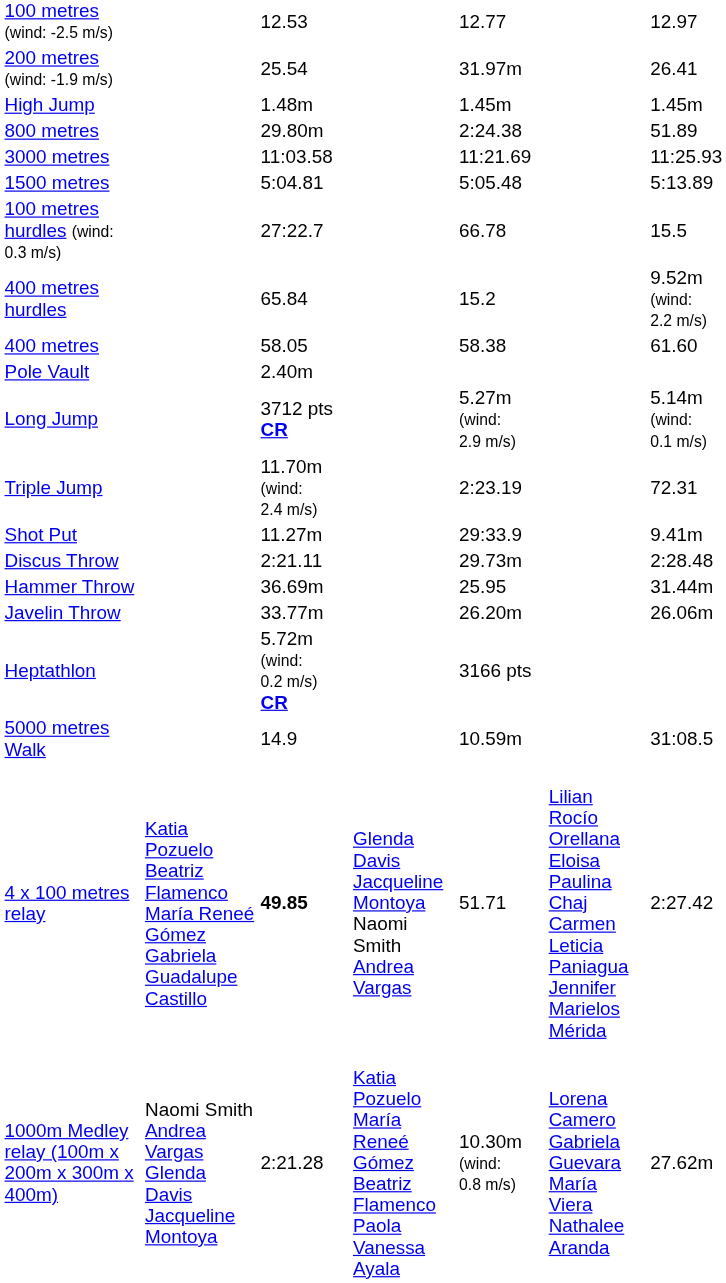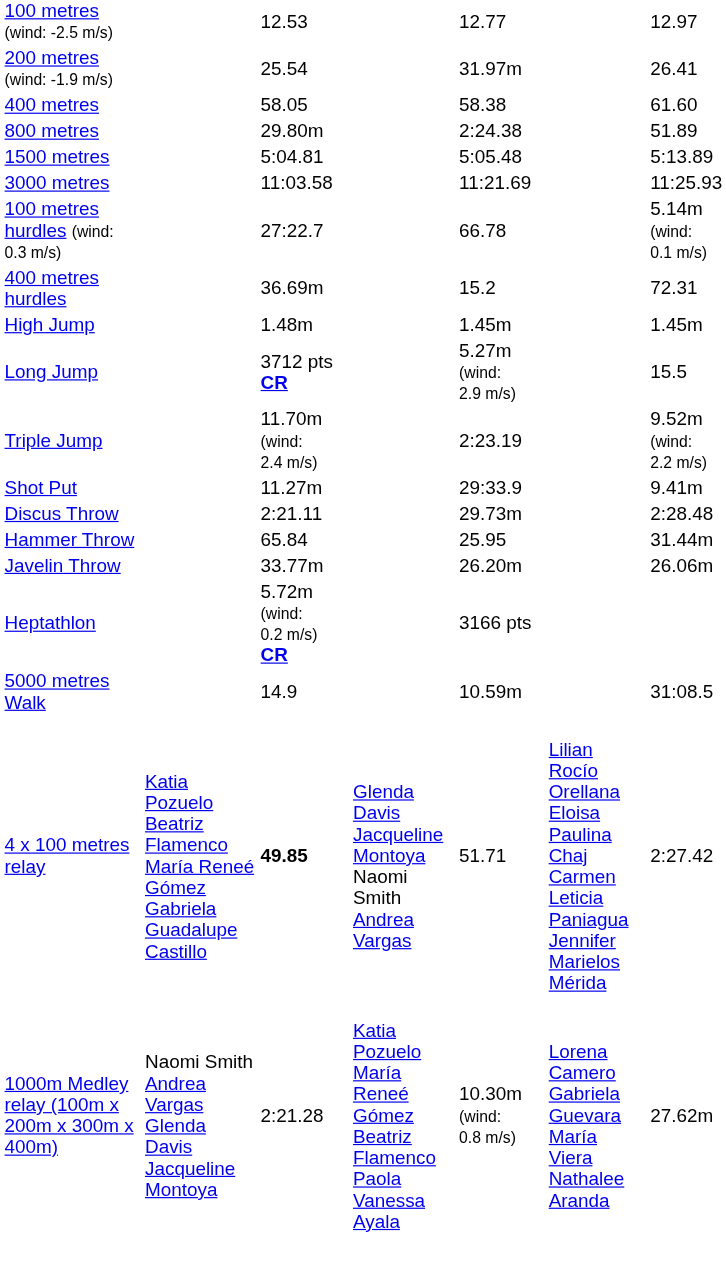 <table>
 <tr>
 <td><a href='#'>100 metres</a> <small>(wind: -2.5 m/s)</small></td>
 <td></td>
 <td>12.53</td>
 <td></td>
 <td>12.77</td>
 <td></td>
 <td>12.97</td>
 </tr>
 <tr>
 <td><a href='#'>200 metres</a> <small>(wind: -1.9 m/s)</small></td>
 <td></td>
 <td>25.54</td>
 <td></td>
 <td>31.97m</td>
 <td></td>
 <td>26.41</td>
 </tr>
 <tr>
-<td><a href='#'>High Jump</a></td>
+<td><a href='#'>400 metres</a></td>
 <td></td>
-<td>1.48m</td>
-<td> <br> </td>
-<td>1.45m</td>
+<td>58.05</td>
 <td></td>
-<td>1.45m</td>
+<td>58.38</td>
+<td></td>
+<td>61.60</td>
 </tr>
 <tr>
 <td><a href='#'>800 metres</a></td>
 <td></td>
 <td>29.80m</td>
 <td></td>
 <td>2:24.38</td>
 <td></td>
 <td>51.89</td>
 </tr>
 <tr>
+<td><a href='#'>1500 metres</a></td>
+<td></td>
+<td>5:04.81</td>
+<td></td>
+<td>5:05.48</td>
+<td></td>
+<td>5:13.89</td>
+</tr>
+<tr>
 <td><a href='#'>3000 metres</a></td>
 <td></td>
 <td>11:03.58</td>
 <td></td>
 <td>11:21.69</td>
 <td></td>
 <td>11:25.93</td>
 </tr>
 <tr>
-<td><a href='#'>1500 metres</a></td>
-<td></td>
-<td>5:04.81</td>
-<td></td>
-<td>5:05.48</td>
-<td></td>
-<td>5:13.89</td>
-</tr>
-<tr>
 <td><a href='#'>100 metres hurdles</a> <small>(wind: 0.3 m/s)</small></td>
 <td></td>
 <td>27:22.7</td>
 <td></td>
 <td>66.78</td>
 <td></td>
-<td>15.5</td>
+<td>5.14m <small>(wind: 0.1 m/s)</small></td>
 </tr>
 <tr>
 <td><a href='#'>400 metres hurdles</a></td>
 <td></td>
-<td>65.84</td>
+<td>36.69m</td>
 <td></td>
 <td>15.2</td>
 <td></td>
-<td>9.52m <small>(wind: 2.2 m/s)</small></td>
+<td>72.31</td>
 </tr>
 <tr>
-<td><a href='#'>400 metres</a></td>
+<td><a href='#'>High Jump</a></td>
 <td></td>
-<td>58.05</td>
+<td>1.48m</td>
+<td> <br> </td>
+<td>1.45m</td>
 <td></td>
-<td>58.38</td>
-<td></td>
-<td>61.60</td>
-</tr>
-<tr>
-<td><a href='#'>Pole Vault</a></td>
-<td></td>
-<td>2.40m</td>
-<td></td>
-<td></td>
-<td></td>
-<td></td>
+<td>1.45m</td>
 </tr>
 <tr>
 <td><a href='#'>Long Jump</a></td>
 <td></td>
 <td>3712 pts <a href='#'><strong>CR</strong></a></td>
 <td></td>
 <td>5.27m <small>(wind: 2.9 m/s)</small></td>
 <td></td>
-<td>5.14m <small>(wind: 0.1 m/s)</small></td>
+<td>15.5</td>
 </tr>
 <tr>
 <td><a href='#'>Triple Jump</a></td>
 <td></td>
 <td>11.70m <small>(wind: 2.4 m/s)</small></td>
 <td></td>
 <td>2:23.19</td>
 <td></td>
-<td>72.31</td>
+<td>9.52m <small>(wind: 2.2 m/s)</small></td>
 </tr>
 <tr>
 <td><a href='#'>Shot Put</a></td>
 <td></td>
 <td>11.27m</td>
 <td></td>
 <td>29:33.9</td>
 <td></td>
 <td>9.41m</td>
 </tr>
 <tr>
 <td><a href='#'>Discus Throw</a></td>
 <td></td>
 <td>2:21.11</td>
 <td></td>
 <td>29.73m</td>
 <td></td>
 <td>2:28.48</td>
 </tr>
 <tr>
 <td><a href='#'>Hammer Throw</a></td>
 <td></td>
-<td>36.69m</td>
+<td>65.84</td>
 <td></td>
 <td>25.95</td>
 <td></td>
 <td>31.44m</td>
 </tr>
 <tr>
 <td><a href='#'>Javelin Throw</a></td>
 <td></td>
 <td>33.77m</td>
 <td></td>
 <td>26.20m</td>
 <td></td>
 <td>26.06m</td>
 </tr>
 <tr>
 <td><a href='#'>Heptathlon</a></td>
 <td></td>
 <td>5.72m <small>(wind: 0.2 m/s)</small> <a href='#'><strong>CR</strong></a></td>
 <td></td>
 <td>3166 pts</td>
 <td></td>
 <td></td>
 </tr>
 <tr>
 <td><a href='#'>5000 metres Walk</a></td>
 <td></td>
 <td>14.9</td>
 <td></td>
 <td>10.59m</td>
 <td></td>
 <td>31:08.5</td>
 </tr>
 <tr>
 <td><a href='#'>4 x 100 metres relay</a></td>
 <td> <br> <a href='#'>Katia Pozuelo</a> <br> <a href='#'>Beatriz Flamenco</a> <br> <a href='#'>María Reneé Gómez</a> <br> <a href='#'>Gabriela Guadalupe Castillo</a></td>
 <td><strong>49.85</strong></td>
 <td> <br> <a href='#'>Glenda Davis</a> <br> <a href='#'>Jacqueline Montoya</a> <br> Naomi Smith <br> <a href='#'>Andrea Vargas</a></td>
 <td>51.71</td>
 <td> <br> <a href='#'>Lilian Rocío Orellana</a> <br> <a href='#'>Eloisa Paulina Chaj</a> <br> <a href='#'>Carmen Leticia Paniagua</a> <br> <a href='#'>Jennifer Marielos Mérida</a></td>
 <td>2:27.42</td>
 </tr>
 <tr>
 <td><a href='#'>1000m Medley relay (100m x 200m x 300m x 400m)</a></td>
 <td> <br> Naomi Smith <br> <a href='#'>Andrea Vargas</a> <br> <a href='#'>Glenda Davis</a> <br> <a href='#'>Jacqueline Montoya</a></td>
 <td>2:21.28</td>
 <td> <br> <a href='#'>Katia Pozuelo</a> <br> <a href='#'>María Reneé Gómez</a> <br> <a href='#'>Beatriz Flamenco</a> <br> <a href='#'>Paola Vanessa Ayala</a></td>
 <td>10.30m <small>(wind: 0.8 m/s)</small></td>
 <td> <br> <a href='#'>Lorena Camero</a> <br> <a href='#'>Gabriela Guevara</a> <br> <a href='#'>María Viera</a> <br> <a href='#'>Nathalee Aranda</a></td>
 <td>27.62m</td>
 </tr>
 </table>
